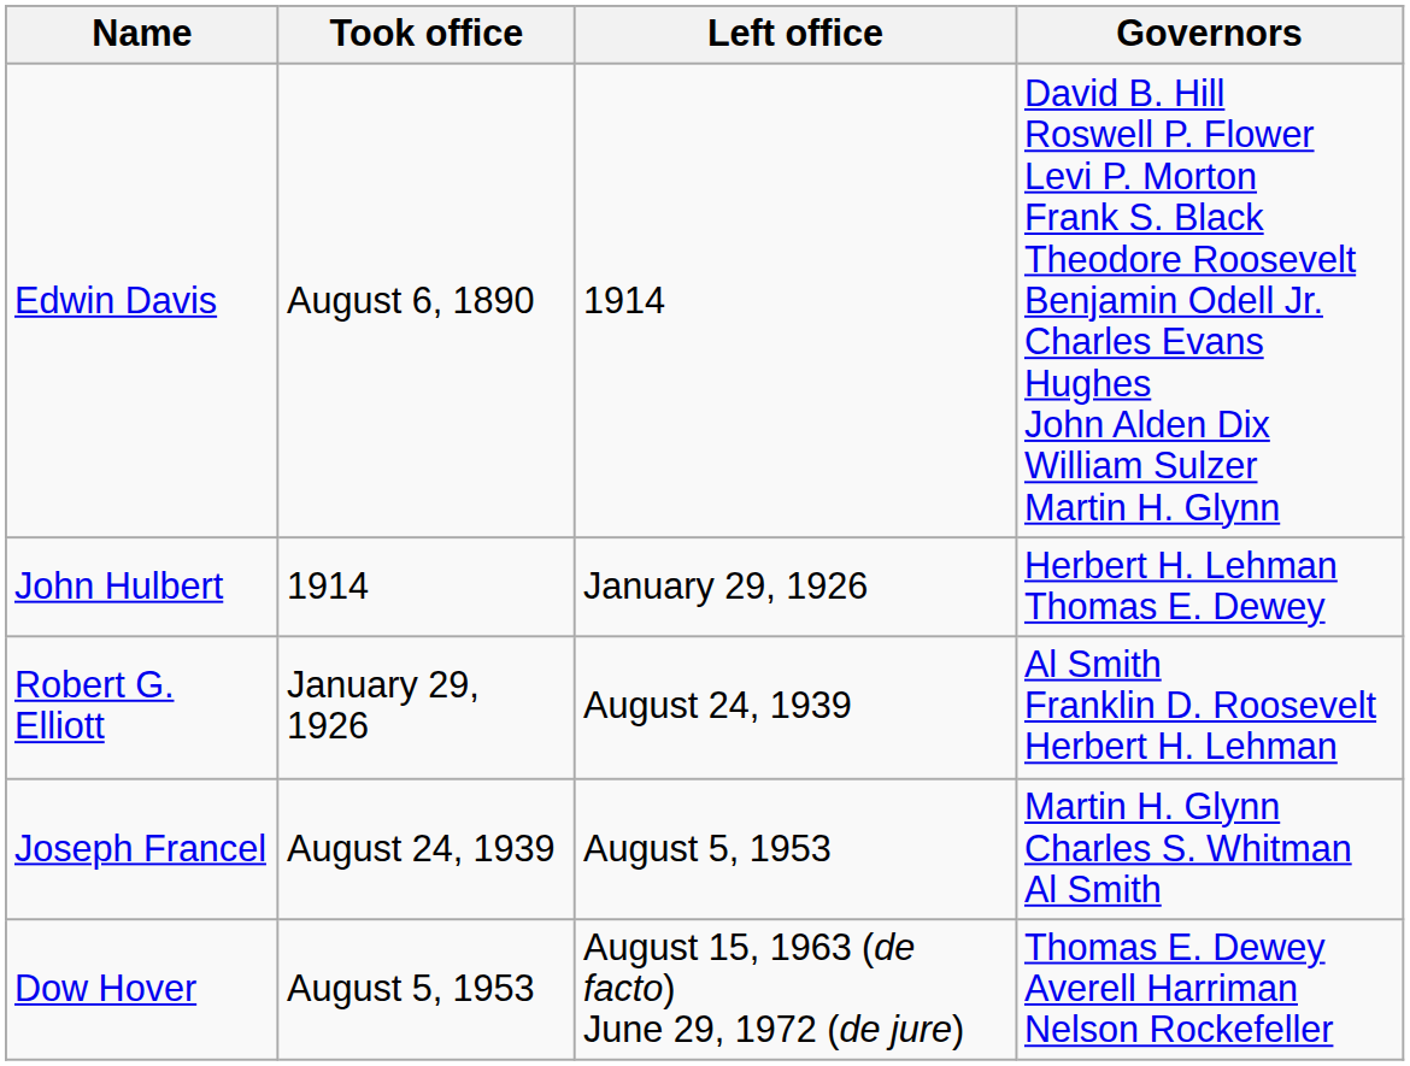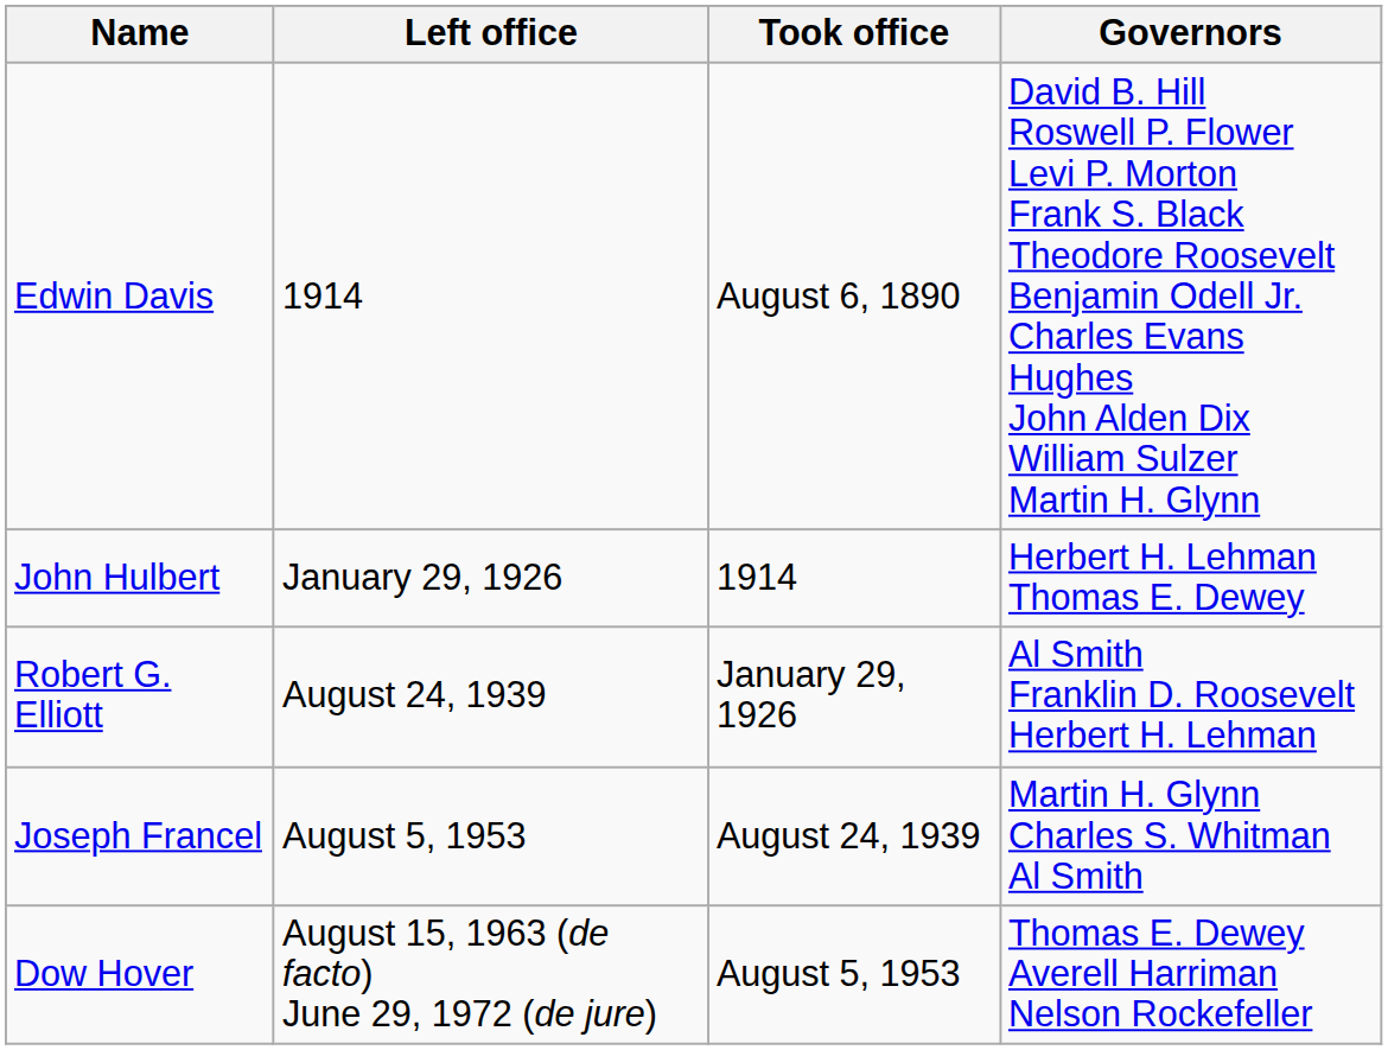 <table class="wikitable sortable">
 <tr>
 <th>Name</th>
+<th>Left office</th>
 <th>Took office</th>
-<th>Left office</th>
 <th>Governors</th>
 </tr>
 <tr>
 <td><a href='#'>Edwin Davis</a></td>
+<td>1914</td>
 <td>August 6, 1890</td>
-<td>1914</td>
 <td><a href='#'>David B. Hill</a><br><a href='#'>Roswell P. Flower</a><br><a href='#'>Levi P. Morton</a><br><a href='#'>Frank S. Black</a><br><a href='#'>Theodore Roosevelt</a><br><a href='#'>Benjamin Odell Jr.</a><br><a href='#'>Charles Evans Hughes</a><br><a href='#'>John Alden Dix</a><br><a href='#'>William Sulzer</a><br><a href='#'>Martin H. Glynn</a></td>
 </tr>
 <tr>
 <td><a href='#'>John Hulbert</a></td>
+<td>January 29, 1926</td>
 <td>1914</td>
-<td>January 29, 1926</td>
 <td><a href='#'>Herbert H. Lehman</a><br><a href='#'>Thomas E. Dewey</a></td>
 </tr>
 <tr>
 <td><a href='#'>Robert G. Elliott</a></td>
+<td>August 24, 1939</td>
 <td>January 29, 1926</td>
-<td>August 24, 1939</td>
 <td><a href='#'>Al Smith</a><br><a href='#'>Franklin D. Roosevelt</a><br><a href='#'>Herbert H. Lehman</a></td>
 </tr>
 <tr>
 <td><a href='#'>Joseph Francel</a></td>
+<td>August 5, 1953</td>
 <td>August 24, 1939</td>
-<td>August 5, 1953</td>
 <td><a href='#'>Martin H. Glynn</a><br><a href='#'>Charles S. Whitman</a><br><a href='#'>Al Smith</a></td>
 </tr>
 <tr>
 <td><a href='#'>Dow Hover</a></td>
+<td>August 15, 1963 (<em>de facto</em>)<br>June 29, 1972 (<em>de jure</em>)</td>
 <td>August 5, 1953</td>
-<td>August 15, 1963 (<em>de facto</em>)<br>June 29, 1972 (<em>de jure</em>)</td>
 <td><a href='#'>Thomas E. Dewey</a><br><a href='#'>Averell Harriman</a><br><a href='#'>Nelson Rockefeller</a></td>
 </tr>
 </table>
